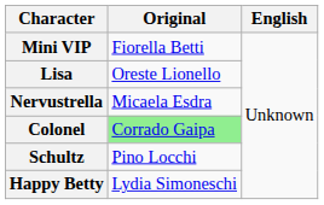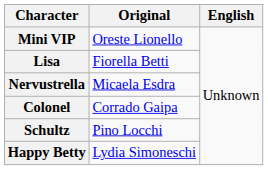 <table class="wikitable">
 <tr>
 <th>Character</th>
 <th>Original</th>
 <th>English</th>
 </tr>
 <tr>
 <th>Mini VIP</th>
-<td><a href='#'>Fiorella Betti</a></td>
+<td><a href='#'>Oreste Lionello</a></td>
 <td rowspan="6">Unknown</td>
 </tr>
 <tr>
 <th>Lisa</th>
-<td><a href='#'>Oreste Lionello</a></td>
+<td><a href='#'>Fiorella Betti</a></td>
 </tr>
 <tr>
 <th>Nervustrella</th>
 <td><a href='#'>Micaela Esdra</a></td>
 </tr>
 <tr>
 <th>Colonel</th>
-<td style="background: lightgreen;"><a href='#'>Corrado Gaipa</a></td>
+<td><a href='#'>Corrado Gaipa</a></td>
 </tr>
 <tr>
 <th>Schultz</th>
 <td><a href='#'>Pino Locchi</a></td>
 </tr>
 <tr>
 <th>Happy Betty</th>
 <td><a href='#'>Lydia Simoneschi</a></td>
 </tr>
 </table>
